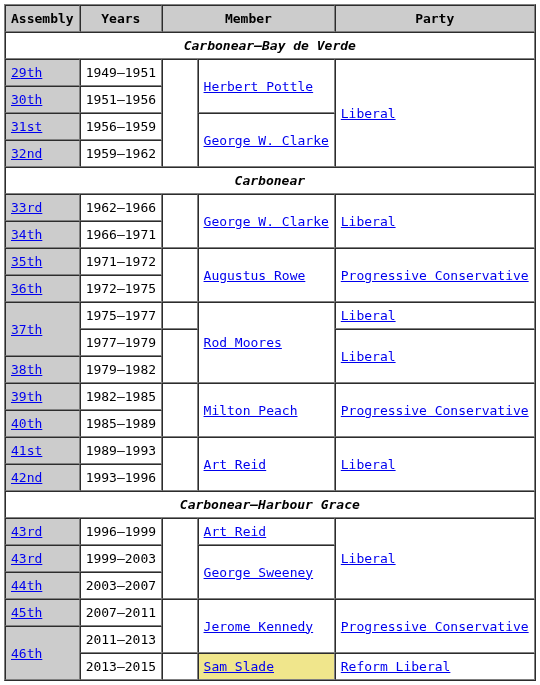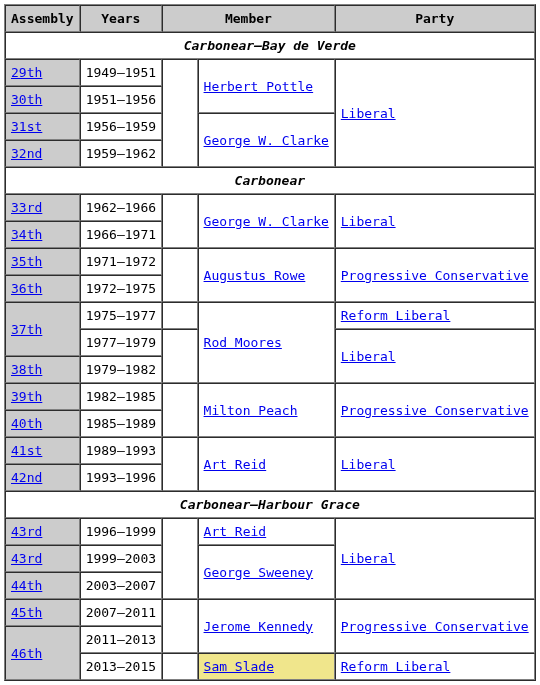 <table border=1 cellpadding=5 cellspacing=0>
 <tr bgcolor="CCCCCC">
 <th>Assembly</th>
 <th>Years</th>
 <th colspan="2">Member</th>
 <th>Party</th>
 </tr>
 <tr>
 <th colspan="5"><strong><em>Carbonear–Bay de Verde</em></strong></th>
 </tr>
 <tr>
 <td bgcolor="CCCCCC"><a href='#'>29th</a></td>
 <td>1949–1951</td>
 <td rowspan=4 >   </td>
 <td rowspan=2><a href='#'>Herbert Pottle</a></td>
 <td rowspan=4><a href='#'>Liberal</a></td>
 </tr>
 <tr>
 <td bgcolor="CCCCCC"><a href='#'>30th</a></td>
 <td>1951–1956</td>
 </tr>
 <tr>
 <td bgcolor="CCCCCC"><a href='#'>31st</a></td>
 <td>1956–1959</td>
 <td rowspan=2><a href='#'> George W. Clarke</a></td>
 </tr>
 <tr>
 <td bgcolor="CCCCCC"><a href='#'>32nd</a></td>
 <td>1959–1962</td>
 </tr>
 <tr>
 <th colspan="5"><strong><em>Carbonear</em></strong></th>
 </tr>
 <tr>
 <td bgcolor="CCCCCC"><a href='#'>33rd</a></td>
 <td>1962–1966</td>
 <td rowspan=2 >   </td>
 <td rowspan=2><a href='#'> George W. Clarke</a></td>
 <td rowspan=2><a href='#'>Liberal</a></td>
 </tr>
 <tr>
 <td bgcolor="CCCCCC"><a href='#'>34th</a></td>
 <td>1966–1971</td>
 </tr>
 <tr>
 <td bgcolor="CCCCCC"><a href='#'>35th</a></td>
 <td>1971–1972</td>
 <td rowspan=2 >   </td>
 <td rowspan=2><a href='#'>Augustus Rowe</a></td>
 <td rowspan=2><a href='#'>Progressive Conservative</a></td>
 </tr>
 <tr>
 <td bgcolor="CCCCCC"><a href='#'>36th</a></td>
 <td>1972–1975</td>
 </tr>
 <tr>
 <td rowspan=2 bgcolor="CCCCCC"><a href='#'>37th</a></td>
 <td>1975–1977</td>
 <td rowspan=1 >   </td>
 <td rowspan=3><a href='#'>Rod Moores</a></td>
-<td><a href='#'>Liberal</a></td>
+<td><a href='#'>Reform Liberal</a></td>
 </tr>
 <tr>
 <td>1977–1979</td>
 <td rowspan="2" ></td>
 <td rowspan=2><a href='#'>Liberal</a></td>
 </tr>
 <tr>
 <td bgcolor="CCCCCC"><a href='#'>38th</a></td>
 <td>1979–1982</td>
 </tr>
 <tr>
 <td bgcolor="CCCCCC"><a href='#'>39th</a></td>
 <td>1982–1985</td>
 <td rowspan=2 >   </td>
 <td rowspan=2><a href='#'>Milton Peach</a></td>
 <td rowspan=2><a href='#'>Progressive Conservative</a></td>
 </tr>
 <tr>
 <td bgcolor="CCCCCC"><a href='#'>40th</a></td>
 <td>1985–1989</td>
 </tr>
 <tr>
 <td bgcolor="CCCCCC"><a href='#'>41st</a></td>
 <td>1989–1993</td>
 <td rowspan=2 >   </td>
 <td rowspan=2><a href='#'>Art Reid</a></td>
 <td rowspan=2><a href='#'>Liberal</a></td>
 </tr>
 <tr>
 <td bgcolor="CCCCCC"><a href='#'>42nd</a></td>
 <td>1993–1996</td>
 </tr>
 <tr>
 <th colspan="5"><strong><em>Carbonear–Harbour Grace</em></strong></th>
 </tr>
 <tr>
 <td bgcolor="CCCCCC"><a href='#'>43rd</a></td>
 <td>1996–1999</td>
 <td rowspan=3 >   </td>
 <td rowspan=1><a href='#'>Art Reid</a></td>
 <td rowspan=3><a href='#'>Liberal</a></td>
 </tr>
 <tr>
 <td bgcolor="CCCCCC"><a href='#'>43rd</a></td>
 <td>1999–2003</td>
 <td rowspan=2><a href='#'>George Sweeney</a></td>
 </tr>
 <tr>
 <td bgcolor="CCCCCC"><a href='#'>44th</a></td>
 <td>2003–2007</td>
 </tr>
 <tr>
 <td bgcolor="CCCCCC"><a href='#'>45th</a></td>
 <td>2007–2011</td>
 <td rowspan=2 >   </td>
 <td rowspan=2><a href='#'>Jerome Kennedy</a></td>
 <td rowspan=2><a href='#'>Progressive Conservative</a></td>
 </tr>
 <tr>
 <td rowspan=2 bgcolor="CCCCCC"><a href='#'>46th</a></td>
 <td>2011–2013</td>
 </tr>
 <tr>
 <td>2013–2015</td>
 <td>   </td>
 <td style="background: khaki;"><a href='#'>Sam Slade</a></td>
 <td><a href='#'>Reform Liberal</a></td>
 </tr>
 </table>
